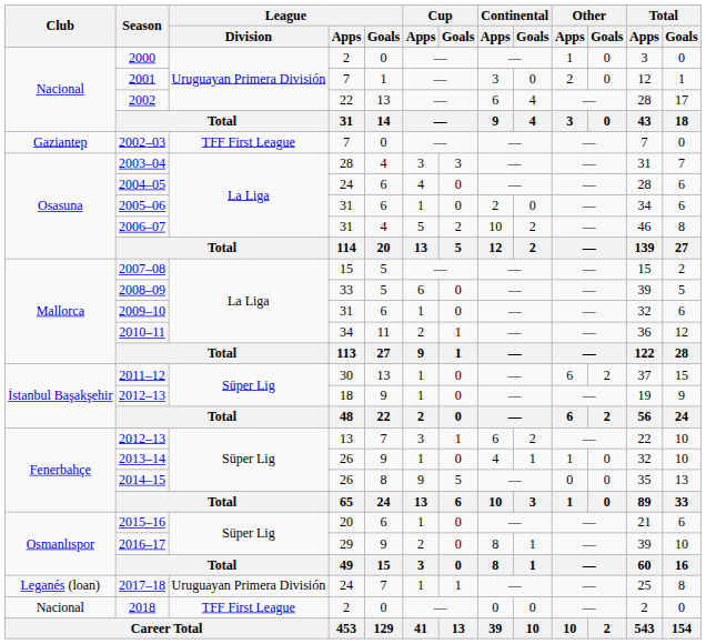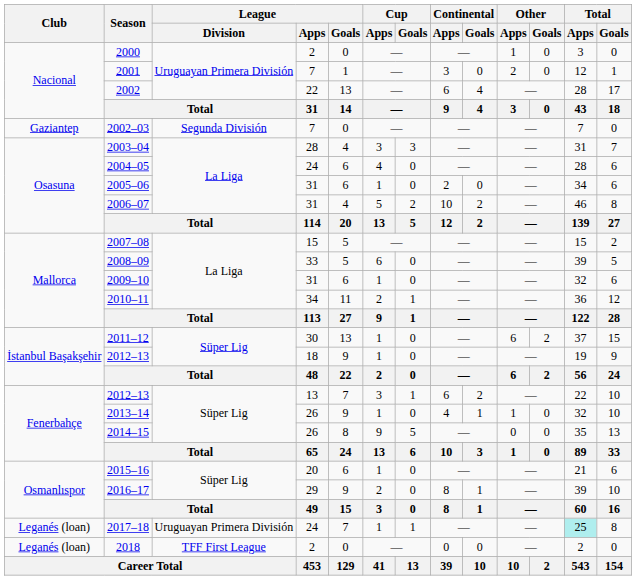 <table class="wikitable" border="1" style="text-align: center;">
 <tr>
 <th rowspan="2">Club</th>
 <th rowspan="2">Season</th>
 <th colspan="3">League</th>
 <th colspan="2">Cup</th>
 <th colspan="2">Continental</th>
 <th colspan="2">Other</th>
 <th colspan="2">Total</th>
 </tr>
 <tr>
 <th>Division</th>
 <th>Apps</th>
 <th>Goals</th>
 <th>Apps</th>
 <th>Goals</th>
 <th>Apps</th>
 <th>Goals</th>
 <th>Apps</th>
 <th>Goals</th>
 <th>Apps</th>
 <th>Goals</th>
 </tr>
 <tr>
 <td rowspan="4"><a href='#'>Nacional</a></td>
 <td><a href='#'>2000</a></td>
 <td rowspan="3"><a href='#'>Uruguayan Primera División</a></td>
 <td>2</td>
 <td>0</td>
 <td colspan="2">—</td>
 <td colspan="2">—</td>
 <td>1</td>
 <td>0</td>
 <td>3</td>
 <td>0</td>
 </tr>
 <tr>
 <td><a href='#'>2001</a></td>
 <td>7</td>
 <td>1</td>
 <td colspan="2">—</td>
 <td>3</td>
 <td>0</td>
 <td>2</td>
 <td>0</td>
 <td>12</td>
 <td>1</td>
 </tr>
 <tr>
 <td><a href='#'>2002</a></td>
 <td>22</td>
 <td>13</td>
 <td colspan="2">—</td>
 <td>6</td>
 <td>4</td>
 <td colspan="2">—</td>
 <td>28</td>
 <td>17</td>
 </tr>
 <tr>
 <th colspan="2">Total</th>
 <th>31</th>
 <th>14</th>
 <th colspan="2">—</th>
 <th>9</th>
 <th>4</th>
 <th>3</th>
 <th>0</th>
 <th>43</th>
 <th>18</th>
 </tr>
 <tr>
 <td><a href='#'>Gaziantep</a></td>
 <td><a href='#'>2002–03</a></td>
-<td><a href='#'>TFF First League</a></td>
+<td><a href='#'>Segunda División</a></td>
 <td>7</td>
 <td>0</td>
 <td colspan="2">—</td>
 <td colspan="2">—</td>
 <td colspan="2">—</td>
 <td>7</td>
 <td>0</td>
 </tr>
 <tr>
 <td rowspan="5"><a href='#'>Osasuna</a></td>
 <td><a href='#'>2003–04</a></td>
 <td rowspan="4"><a href='#'>La Liga</a></td>
 <td>28</td>
 <td>4</td>
 <td>3</td>
 <td>3</td>
 <td colspan="2">—</td>
 <td colspan="2">—</td>
 <td>31</td>
 <td>7</td>
 </tr>
 <tr>
 <td><a href='#'>2004–05</a></td>
 <td>24</td>
 <td>6</td>
 <td>4</td>
 <td>0</td>
 <td colspan="2">—</td>
 <td colspan="2">—</td>
 <td>28</td>
 <td>6</td>
 </tr>
 <tr>
 <td><a href='#'>2005–06</a></td>
 <td>31</td>
 <td>6</td>
 <td>1</td>
 <td>0</td>
 <td>2</td>
 <td>0</td>
 <td colspan="2">—</td>
 <td>34</td>
 <td>6</td>
 </tr>
 <tr>
 <td><a href='#'>2006–07</a></td>
 <td>31</td>
 <td>4</td>
 <td>5</td>
 <td>2</td>
 <td>10</td>
 <td>2</td>
 <td colspan="2">—</td>
 <td>46</td>
 <td>8</td>
 </tr>
 <tr>
 <th colspan="2">Total</th>
 <th>114</th>
 <th>20</th>
 <th>13</th>
 <th>5</th>
 <th>12</th>
 <th>2</th>
 <th colspan="2">—</th>
 <th>139</th>
 <th>27</th>
 </tr>
 <tr>
 <td rowspan="5"><a href='#'>Mallorca</a></td>
 <td><a href='#'>2007–08</a></td>
 <td rowspan="4">La Liga</td>
 <td>15</td>
 <td>5</td>
 <td colspan="2">—</td>
 <td colspan="2">—</td>
 <td colspan="2">—</td>
 <td>15</td>
 <td>2</td>
 </tr>
 <tr>
 <td><a href='#'>2008–09</a></td>
 <td>33</td>
 <td>5</td>
 <td>6</td>
 <td>0</td>
 <td colspan="2">—</td>
 <td colspan="2">—</td>
 <td>39</td>
 <td>5</td>
 </tr>
 <tr>
 <td><a href='#'>2009–10</a></td>
 <td>31</td>
 <td>6</td>
 <td>1</td>
 <td>0</td>
 <td colspan="2">—</td>
 <td colspan="2">—</td>
 <td>32</td>
 <td>6</td>
 </tr>
 <tr>
 <td><a href='#'>2010–11</a></td>
 <td>34</td>
 <td>11</td>
 <td>2</td>
 <td>1</td>
 <td colspan="2">—</td>
 <td colspan="2">—</td>
 <td>36</td>
 <td>12</td>
 </tr>
 <tr>
 <th colspan="2">Total</th>
 <th>113</th>
 <th>27</th>
 <th>9</th>
 <th>1</th>
 <th colspan="2">—</th>
 <th colspan="2">—</th>
 <th>122</th>
 <th>28</th>
 </tr>
 <tr>
 <td rowspan="3"><a href='#'>İstanbul Başakşehir</a></td>
 <td><a href='#'>2011–12</a></td>
 <td rowspan="2"><a href='#'>Süper Lig</a></td>
 <td>30</td>
 <td>13</td>
 <td>1</td>
 <td>0</td>
 <td colspan="2">—</td>
 <td>6</td>
 <td>2</td>
 <td>37</td>
 <td>15</td>
 </tr>
 <tr>
 <td><a href='#'>2012–13</a></td>
 <td>18</td>
 <td>9</td>
 <td>1</td>
 <td>0</td>
 <td colspan="2">—</td>
 <td colspan="2">—</td>
 <td>19</td>
 <td>9</td>
 </tr>
 <tr>
 <th colspan="2">Total</th>
 <th>48</th>
 <th>22</th>
 <th>2</th>
 <th>0</th>
 <th colspan="2">—</th>
 <th>6</th>
 <th>2</th>
 <th>56</th>
 <th>24</th>
 </tr>
 <tr>
 <td rowspan="4"><a href='#'>Fenerbahçe</a></td>
 <td><a href='#'>2012–13</a></td>
 <td rowspan="3">Süper Lig</td>
 <td>13</td>
 <td>7</td>
 <td>3</td>
 <td>1</td>
 <td>6</td>
 <td>2</td>
 <td colspan="2">—</td>
 <td>22</td>
 <td>10</td>
 </tr>
 <tr>
 <td><a href='#'>2013–14</a></td>
 <td>26</td>
 <td>9</td>
 <td>1</td>
 <td>0</td>
 <td>4</td>
 <td>1</td>
 <td>1</td>
 <td>0</td>
 <td>32</td>
 <td>10</td>
 </tr>
 <tr>
 <td><a href='#'>2014–15</a></td>
 <td>26</td>
 <td>8</td>
 <td>9</td>
 <td>5</td>
 <td colspan="2">—</td>
 <td>0</td>
 <td>0</td>
 <td>35</td>
 <td>13</td>
 </tr>
 <tr>
 <th colspan="2">Total</th>
 <th>65</th>
 <th>24</th>
 <th>13</th>
 <th>6</th>
 <th>10</th>
 <th>3</th>
 <th>1</th>
 <th>0</th>
 <th>89</th>
 <th>33</th>
 </tr>
 <tr>
 <td rowspan="3"><a href='#'>Osmanlıspor</a></td>
 <td><a href='#'>2015–16</a></td>
 <td rowspan="2">Süper Lig</td>
 <td>20</td>
 <td>6</td>
 <td>1</td>
 <td>0</td>
 <td colspan="2">—</td>
 <td colspan="2">—</td>
 <td>21</td>
 <td>6</td>
 </tr>
 <tr>
 <td><a href='#'>2016–17</a></td>
 <td>29</td>
 <td>9</td>
 <td>2</td>
 <td>0</td>
 <td>8</td>
 <td>1</td>
 <td colspan="2">—</td>
 <td>39</td>
 <td>10</td>
 </tr>
 <tr>
 <th colspan="2">Total</th>
 <th>49</th>
 <th>15</th>
 <th>3</th>
 <th>0</th>
 <th>8</th>
 <th>1</th>
 <th colspan="2">—</th>
 <th>60</th>
 <th>16</th>
 </tr>
 <tr>
 <td><a href='#'>Leganés</a> (loan)</td>
 <td><a href='#'>2017–18</a></td>
 <td>Uruguayan Primera División</td>
 <td>24</td>
 <td>7</td>
 <td>1</td>
 <td>1</td>
 <td colspan="2">—</td>
 <td colspan="2">—</td>
-<td>25</td>
+<td style="background: paleturquoise;">25</td>
 <td>8</td>
 </tr>
 <tr>
-<td>Nacional</td>
+<td><a href='#'>Leganés</a> (loan)</td>
 <td><a href='#'>2018</a></td>
 <td><a href='#'>TFF First League</a></td>
 <td>2</td>
 <td>0</td>
 <td colspan="2">—</td>
 <td>0</td>
 <td>0</td>
 <td colspan="2">—</td>
 <td>2</td>
 <td>0</td>
 </tr>
 <tr>
 <th colspan="3">Career Total</th>
 <th>453</th>
 <th>129</th>
 <th>41</th>
 <th>13</th>
 <th>39</th>
 <th>10</th>
 <th>10</th>
 <th>2</th>
 <th>543</th>
 <th>154</th>
 </tr>
 </table>
